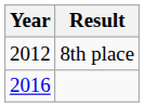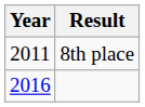 <table class="wikitable"  style="text-align:center;">
 <tr>
 <th>Year</th>
 <th>Result</th>
 </tr>
 <tr>
-<td> 2012</td>
+<td> 2011</td>
 <td>8th place</td>
 </tr>
 <tr>
 <td> <a href='#'>2016</a></td>
 <td></td>
 </tr>
 </table>
